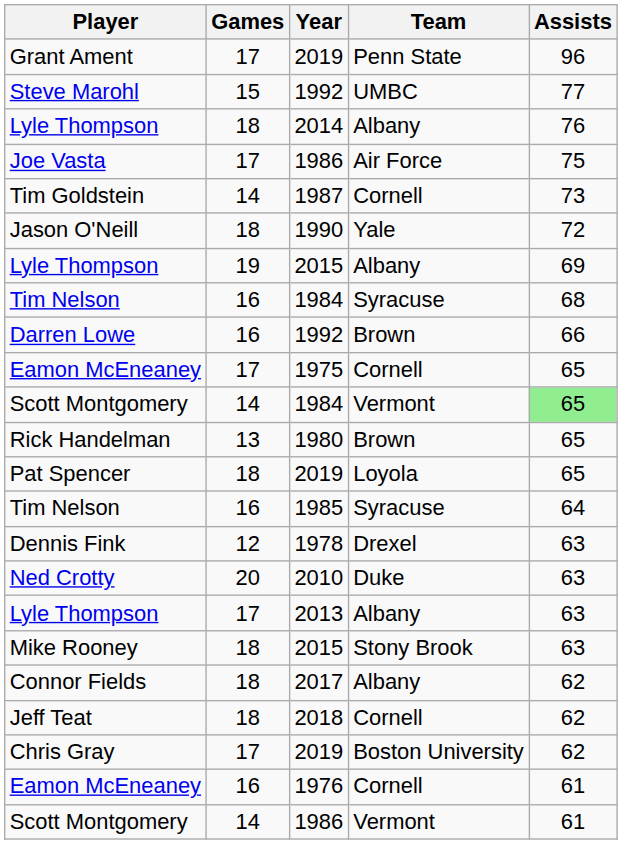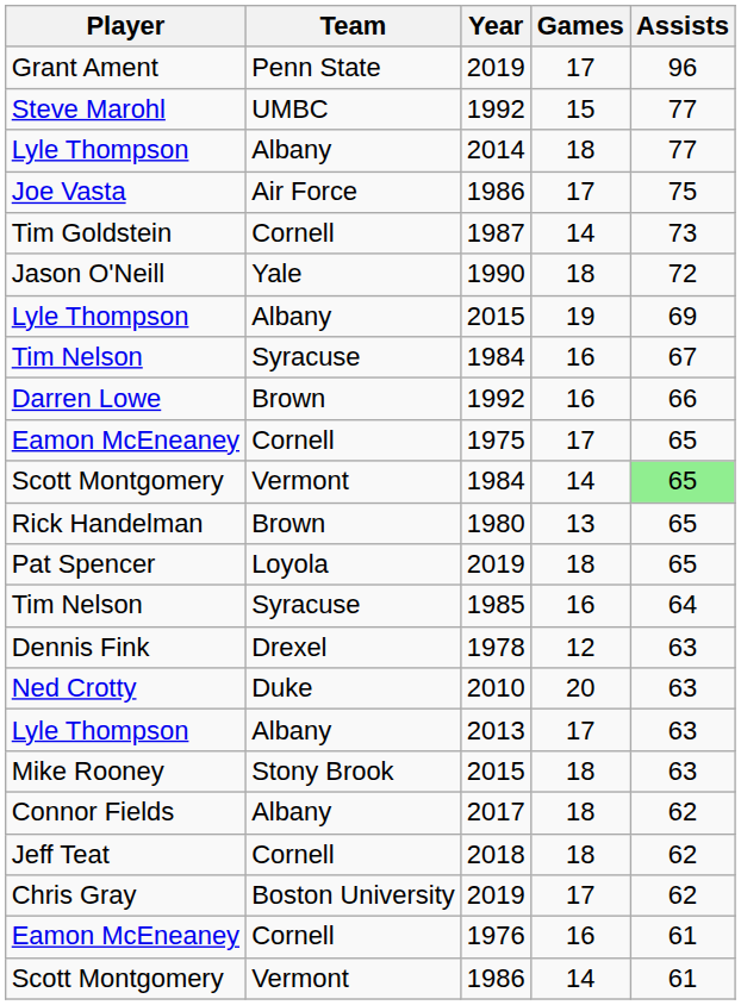 <table class="wikitable sortable" style="text-align:center">
 <tr>
 <th>Player</th>
+<th>Team</th>
+<th>Year</th>
 <th>Games</th>
-<th>Year</th>
-<th>Team</th>
 <th>Assists</th>
 </tr>
 <tr>
 <td align=left>Grant Ament</td>
+<td align=left>Penn State</td>
+<td>2019</td>
 <td>17</td>
-<td>2019</td>
-<td align=left>Penn State</td>
 <td>96</td>
 </tr>
 <tr>
 <td align=left><a href='#'>Steve Marohl</a></td>
+<td align=left>UMBC</td>
+<td>1992</td>
 <td>15</td>
-<td>1992</td>
-<td align=left>UMBC</td>
 <td>77</td>
 </tr>
 <tr>
 <td align=left><a href='#'>Lyle Thompson</a></td>
+<td align=left>Albany</td>
+<td>2014</td>
 <td>18</td>
-<td>2014</td>
-<td align=left>Albany</td>
-<td>76</td>
+<td>77</td>
 </tr>
 <tr>
 <td align=left><a href='#'>Joe Vasta</a></td>
+<td align=left>Air Force</td>
+<td>1986</td>
 <td>17</td>
-<td>1986</td>
-<td align=left>Air Force</td>
 <td>75</td>
 </tr>
 <tr>
 <td align=left>Tim Goldstein</td>
+<td align=left>Cornell</td>
+<td>1987</td>
 <td>14</td>
-<td>1987</td>
-<td align=left>Cornell</td>
 <td>73</td>
 </tr>
 <tr>
 <td align=left>Jason O'Neill</td>
+<td align=left>Yale</td>
+<td>1990</td>
 <td>18</td>
-<td>1990</td>
-<td align=left>Yale</td>
 <td>72</td>
 </tr>
 <tr>
 <td align=left><a href='#'>Lyle Thompson</a></td>
+<td align=left>Albany</td>
+<td>2015</td>
 <td>19</td>
-<td>2015</td>
-<td align=left>Albany</td>
 <td>69</td>
 </tr>
 <tr>
 <td align=left><a href='#'>Tim Nelson</a></td>
+<td align=left>Syracuse</td>
+<td>1984</td>
 <td>16</td>
-<td>1984</td>
-<td align=left>Syracuse</td>
-<td>68</td>
+<td>67</td>
 </tr>
 <tr>
 <td align=left><a href='#'>Darren Lowe</a></td>
+<td align=left>Brown</td>
+<td>1992</td>
 <td>16</td>
-<td>1992</td>
-<td align=left>Brown</td>
 <td>66</td>
 </tr>
 <tr>
 <td align=left><a href='#'>Eamon McEneaney</a></td>
+<td align=left>Cornell</td>
+<td>1975</td>
 <td>17</td>
-<td>1975</td>
-<td align=left>Cornell</td>
 <td>65</td>
 </tr>
 <tr>
 <td align=left>Scott Montgomery</td>
+<td align=left>Vermont</td>
+<td>1984</td>
 <td>14</td>
-<td>1984</td>
-<td align=left>Vermont</td>
 <td style="background: lightgreen;">65</td>
 </tr>
 <tr>
 <td align=left>Rick Handelman</td>
+<td align=left>Brown</td>
+<td>1980</td>
 <td>13</td>
-<td>1980</td>
-<td align=left>Brown</td>
 <td>65</td>
 </tr>
 <tr>
 <td align=left>Pat Spencer</td>
+<td align=left>Loyola</td>
+<td>2019</td>
 <td>18</td>
-<td>2019</td>
-<td align=left>Loyola</td>
 <td>65</td>
 </tr>
 <tr>
 <td align=left>Tim Nelson</td>
+<td align=left>Syracuse</td>
+<td>1985</td>
 <td>16</td>
-<td>1985</td>
-<td align=left>Syracuse</td>
 <td>64</td>
 </tr>
 <tr>
 <td align=left>Dennis Fink</td>
+<td align=left>Drexel</td>
+<td>1978</td>
 <td>12</td>
-<td>1978</td>
-<td align=left>Drexel</td>
 <td>63</td>
 </tr>
 <tr>
 <td align=left><a href='#'>Ned Crotty</a></td>
+<td align=left>Duke</td>
+<td>2010</td>
 <td>20</td>
-<td>2010</td>
-<td align=left>Duke</td>
 <td>63</td>
 </tr>
 <tr>
 <td align=left><a href='#'>Lyle Thompson</a></td>
+<td align=left>Albany</td>
+<td>2013</td>
 <td>17</td>
-<td>2013</td>
-<td align=left>Albany</td>
 <td>63</td>
 </tr>
 <tr>
 <td align=left>Mike Rooney</td>
+<td align=left>Stony Brook</td>
+<td>2015</td>
 <td>18</td>
-<td>2015</td>
-<td align=left>Stony Brook</td>
 <td>63</td>
 </tr>
 <tr>
 <td align=left>Connor Fields</td>
+<td align=left>Albany</td>
+<td>2017</td>
 <td>18</td>
-<td>2017</td>
-<td align=left>Albany</td>
 <td>62</td>
 </tr>
 <tr>
 <td align=left>Jeff Teat</td>
+<td align=left>Cornell</td>
+<td>2018</td>
 <td>18</td>
-<td>2018</td>
-<td align=left>Cornell</td>
 <td>62</td>
 </tr>
 <tr>
 <td align=left>Chris Gray</td>
+<td align=left>Boston University</td>
+<td>2019</td>
 <td>17</td>
-<td>2019</td>
-<td align=left>Boston University</td>
 <td>62</td>
 </tr>
 <tr>
 <td align=left><a href='#'>Eamon McEneaney</a></td>
+<td align=left>Cornell</td>
+<td>1976</td>
 <td>16</td>
-<td>1976</td>
-<td align=left>Cornell</td>
 <td>61</td>
 </tr>
 <tr>
 <td align=left>Scott Montgomery</td>
+<td align=left>Vermont</td>
+<td>1986</td>
 <td>14</td>
-<td>1986</td>
-<td align=left>Vermont</td>
 <td>61</td>
 </tr>
 </table>
